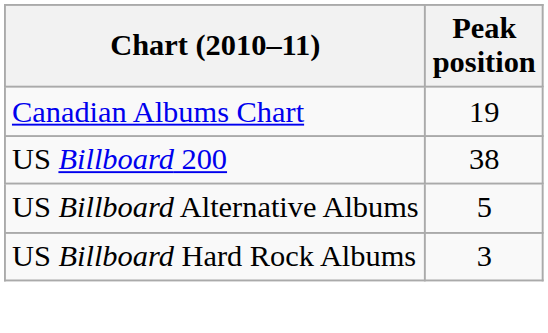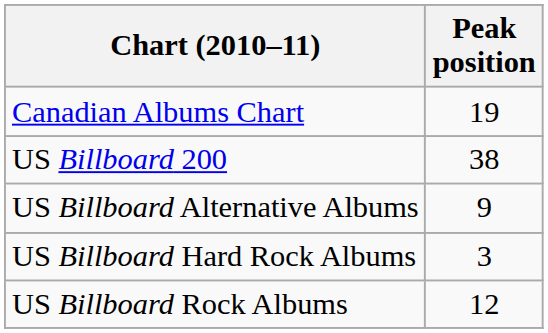 <table class="wikitable sortable">
 <tr>
 <th>Chart (2010–11)</th>
 <th>Peak<br>position</th>
 </tr>
 <tr>
 <td><a href='#'>Canadian Albums Chart</a></td>
 <td style="text-align:center;">19</td>
 </tr>
 <tr>
 <td>US <a href='#'><em>Billboard</em> 200</a></td>
 <td style="text-align:center;">38</td>
 </tr>
 <tr>
 <td>US <em>Billboard</em> Alternative Albums</td>
-<td style="text-align:center;">5</td>
+<td style="text-align:center;">9</td>
 </tr>
 <tr>
 <td>US <em>Billboard</em> Hard Rock Albums</td>
 <td style="text-align:center;">3</td>
 </tr>
+<tr>
+<td>US <em>Billboard</em> Rock Albums</td>
+<td style="text-align:center;">12</td>
+</tr>
 </table>
